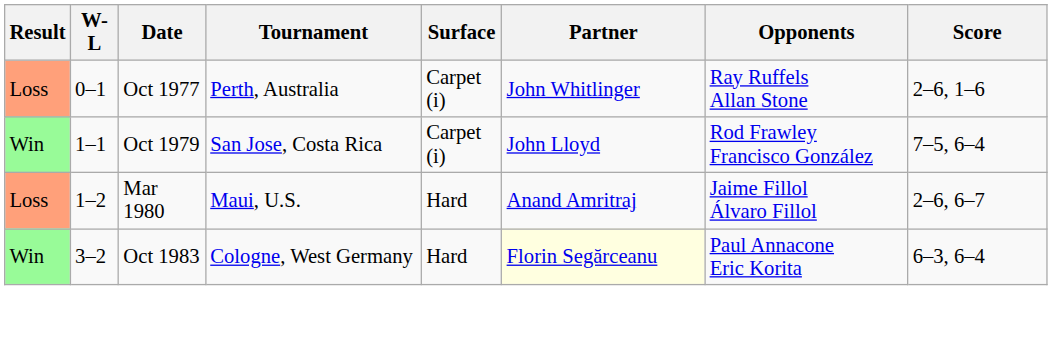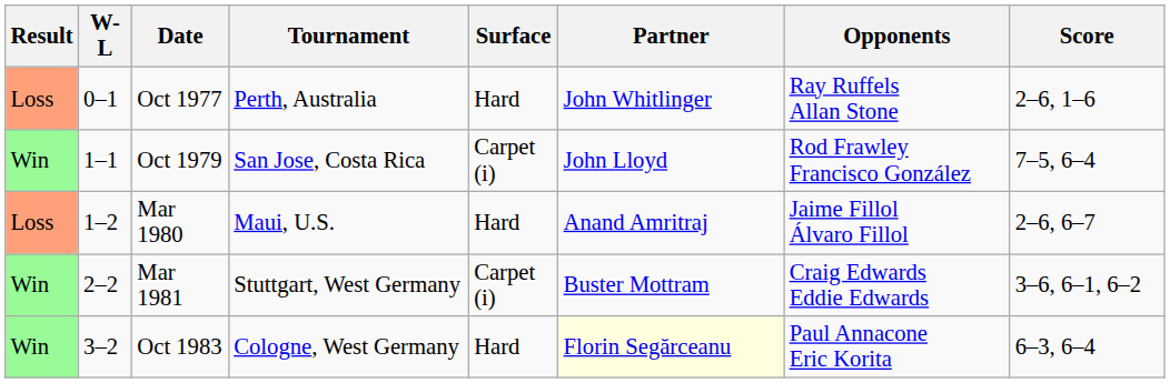 <table class="sortable wikitable">
 <tr>
 <th>Result</th>
 <th style="width:30px" class="unsortable">W-L</th>
 <th style="width:60px">Date</th>
 <th style="width:160px">Tournament</th>
 <th style="width:55px">Surface</th>
 <th style="width:150px">Partner</th>
 <th style="width:150px">Opponents</th>
 <th style="width:100px" class="unsortable">Score</th>
 </tr>
 <tr>
 <td style="background:#ffa07a;">Loss</td>
 <td>0–1</td>
 <td>Oct 1977</td>
 <td><a href='#'>Perth</a>, Australia</td>
-<td>Carpet (i)</td>
+<td>Hard</td>
 <td> <a href='#'>John Whitlinger</a></td>
 <td> <a href='#'>Ray Ruffels</a> <br>  <a href='#'>Allan Stone</a></td>
 <td>2–6, 1–6</td>
 </tr>
 <tr>
 <td style="background:#98fb98;">Win</td>
 <td>1–1</td>
 <td>Oct 1979</td>
 <td><a href='#'>San Jose</a>, Costa Rica</td>
 <td>Carpet (i)</td>
 <td> <a href='#'>John Lloyd</a></td>
 <td> <a href='#'>Rod Frawley</a> <br>  <a href='#'>Francisco González</a></td>
 <td>7–5, 6–4</td>
 </tr>
 <tr>
 <td style="background:#ffa07a;">Loss</td>
 <td>1–2</td>
 <td>Mar 1980</td>
 <td><a href='#'>Maui</a>, U.S.</td>
 <td>Hard</td>
 <td> <a href='#'>Anand Amritraj</a></td>
 <td> <a href='#'>Jaime Fillol</a> <br>  <a href='#'>Álvaro Fillol</a></td>
 <td>2–6, 6–7</td>
 </tr>
 <tr>
 <td style="background:#98fb98;">Win</td>
+<td>2–2</td>
+<td>Mar 1981</td>
+<td>Stuttgart, West Germany</td>
+<td>Carpet (i)</td>
+<td> <a href='#'>Buster Mottram</a></td>
+<td> <a href='#'>Craig Edwards</a> <br>  <a href='#'>Eddie Edwards</a></td>
+<td>3–6, 6–1, 6–2</td>
+</tr>
+<tr>
+<td style="background:#98fb98;">Win</td>
 <td>3–2</td>
 <td>Oct 1983</td>
 <td><a href='#'>Cologne</a>, West Germany</td>
 <td>Hard</td>
 <td style="background: lightyellow;"> <a href='#'>Florin Segărceanu</a></td>
 <td> <a href='#'>Paul Annacone</a> <br>  <a href='#'>Eric Korita</a></td>
 <td>6–3, 6–4</td>
 </tr>
 </table>
